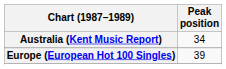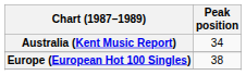 <table class="wikitable sortable plainrowheaders" style="text-align:center">
 <tr>
 <th scope="col">Chart (1987–1989)</th>
 <th scope="col">Peak<br>position</th>
 </tr>
 <tr>
 <th scope="row">Australia (<a href='#'>Kent Music Report</a>)</th>
 <td>34</td>
 </tr>
 <tr>
 </tr>
 <tr>
 <th scope="row">Europe (<a href='#'>European Hot 100 Singles</a>)</th>
-<td>39</td>
+<td>38</td>
 </tr>
 <tr>
 </tr>
 <tr>
 </tr>
 <tr>
 </tr>
 <tr>
 </tr>
 <tr>
 </tr>
 <tr>
 </tr>
 <tr>
 </tr>
 <tr>
 </tr>
 </table>
